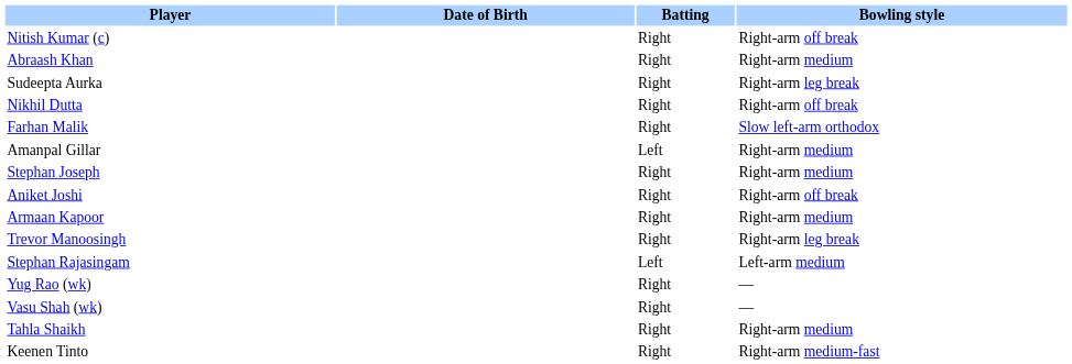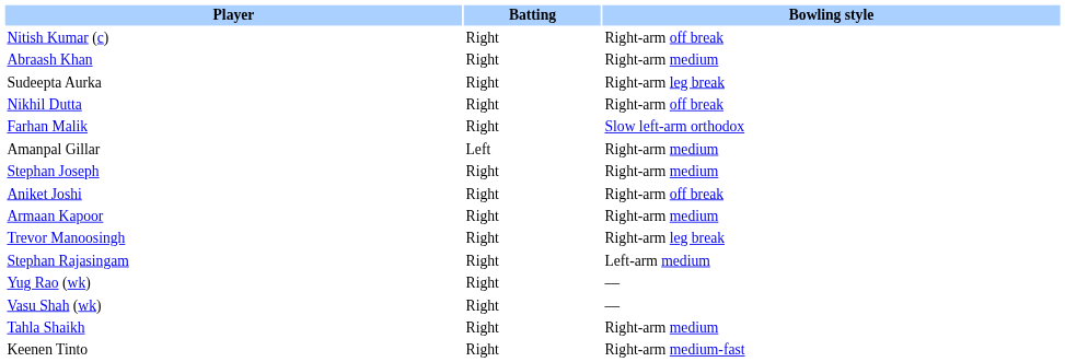 <table border="0" cellspacing="2" cellpadding="2" style="width:90%;">
 <tr style="background:#aad0ff;">
 <th width=20%>Player</th>
-<th width=18%>Date of Birth</th>
 <th width=6%>Batting</th>
 <th width=20%>Bowling style</th>
 </tr>
 <tr>
 <td><a href='#'>Nitish Kumar</a> (<a href='#'>c</a>)</td>
-<td></td>
 <td>Right</td>
 <td>Right-arm <a href='#'>off break</a></td>
 </tr>
 <tr>
 <td><a href='#'>Abraash Khan</a></td>
-<td></td>
 <td>Right</td>
 <td>Right-arm <a href='#'>medium</a></td>
 </tr>
 <tr>
 <td>Sudeepta Aurka</td>
-<td></td>
 <td>Right</td>
 <td>Right-arm <a href='#'>leg break</a></td>
 </tr>
 <tr>
 <td><a href='#'>Nikhil Dutta</a></td>
-<td></td>
 <td>Right</td>
 <td>Right-arm <a href='#'>off break</a></td>
 </tr>
 <tr>
 <td><a href='#'>Farhan Malik</a></td>
-<td></td>
 <td>Right</td>
 <td><a href='#'>Slow left-arm orthodox</a></td>
 </tr>
 <tr>
 <td>Amanpal Gillar</td>
-<td></td>
 <td>Left</td>
 <td>Right-arm <a href='#'>medium</a></td>
 </tr>
 <tr>
 <td><a href='#'>Stephan Joseph</a></td>
-<td></td>
 <td>Right</td>
 <td>Right-arm <a href='#'>medium</a></td>
 </tr>
 <tr>
 <td><a href='#'>Aniket Joshi</a></td>
-<td></td>
 <td>Right</td>
 <td>Right-arm <a href='#'>off break</a></td>
 </tr>
 <tr>
 <td><a href='#'>Armaan Kapoor</a></td>
-<td></td>
 <td>Right</td>
 <td>Right-arm <a href='#'>medium</a></td>
 </tr>
 <tr>
 <td><a href='#'>Trevor Manoosingh</a></td>
-<td></td>
 <td>Right</td>
 <td>Right-arm <a href='#'>leg break</a></td>
 </tr>
 <tr>
 <td><a href='#'>Stephan Rajasingam</a></td>
-<td></td>
-<td>Left</td>
+<td>Right</td>
 <td>Left-arm <a href='#'>medium</a></td>
 </tr>
 <tr>
 <td><a href='#'>Yug Rao</a> (<a href='#'>wk</a>)</td>
-<td></td>
 <td>Right</td>
 <td>—</td>
 </tr>
 <tr>
 <td><a href='#'>Vasu Shah</a> (<a href='#'>wk</a>)</td>
-<td></td>
 <td>Right</td>
 <td>—</td>
 </tr>
 <tr>
 <td><a href='#'>Tahla Shaikh</a></td>
-<td></td>
 <td>Right</td>
 <td>Right-arm <a href='#'>medium</a></td>
 </tr>
 <tr>
 <td>Keenen Tinto</td>
-<td></td>
 <td>Right</td>
 <td>Right-arm <a href='#'>medium-fast</a></td>
 </tr>
 </table>
